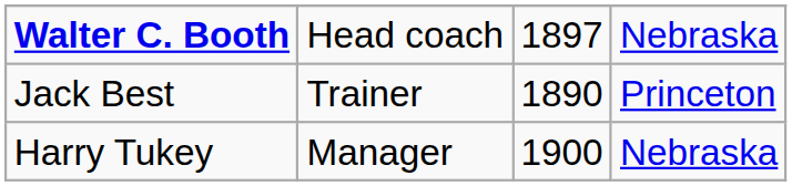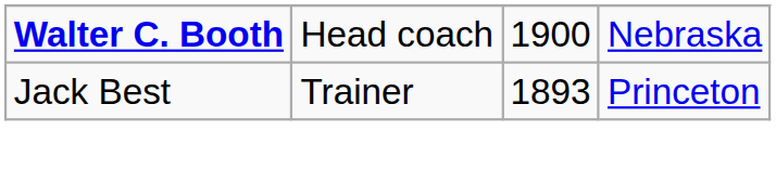 <table class="wikitable" style="font-size: 95%">
 <tr>
 </tr>
 <tr>
 <td><strong><a href='#'>Walter C. Booth</a></strong></td>
 <td>Head coach</td>
-<td>1897</td>
+<td>1900</td>
 <td><a href='#'>Nebraska</a></td>
 </tr>
 <tr>
 <td>Jack Best</td>
 <td>Trainer</td>
-<td>1890</td>
+<td>1893</td>
 <td><a href='#'>Princeton</a></td>
 </tr>
-<tr>
-<td>Harry Tukey</td>
-<td>Manager</td>
-<td>1900</td>
-<td><a href='#'>Nebraska</a></td>
-</tr>
 </table>
